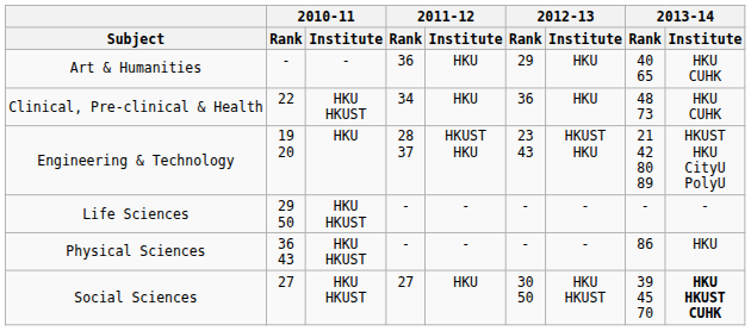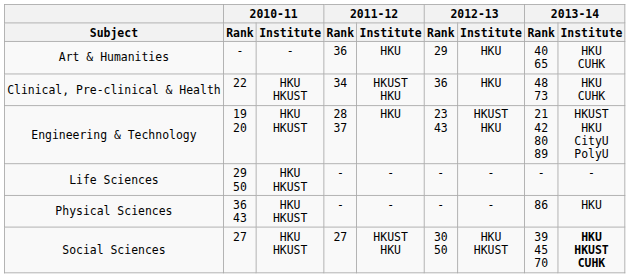 <table class="wikitable">
 <tr>
 <th></th>
 <th colspan=2>2010-11</th>
 <th colspan=2>2011-12</th>
 <th colspan=2>2012-13</th>
 <th colspan=2>2013-14</th>
 </tr>
 <tr>
 <th>Subject</th>
 <th>Rank</th>
 <th>Institute</th>
 <th>Rank</th>
 <th>Institute</th>
 <th>Rank</th>
 <th>Institute</th>
 <th>Rank</th>
 <th>Institute</th>
 </tr>
 <tr align=center valign=top>
 <td valign=middle>Art & Humanities</td>
 <td> -</td>
 <td>-</td>
 <td> 36</td>
 <td>HKU</td>
 <td> 29</td>
 <td>HKU</td>
 <td> 40<br>65</td>
 <td>HKU<br>CUHK</td>
 </tr>
 <tr align=center valign=top>
 <td valign=middle>Clinical, Pre-clinical & Health</td>
 <td> 22</td>
 <td>HKU<br>HKUST</td>
 <td> 34</td>
-<td>HKU</td>
+<td>HKUST<br>HKU</td>
 <td> 36</td>
 <td>HKU</td>
 <td> 48<br>73</td>
 <td>HKU<br>CUHK</td>
 </tr>
 <tr align=center valign=top>
 <td valign=middle>Engineering & Technology</td>
 <td> 19<br>20</td>
+<td>HKU<br>HKUST</td>
+<td> 28<br>37</td>
 <td>HKU</td>
-<td> 28<br>37</td>
-<td>HKUST<br>HKU</td>
 <td> 23<br>43</td>
 <td>HKUST<br>HKU</td>
 <td> 21<br>42<br>80<br>89</td>
 <td>HKUST<br>HKU<br>CityU<br>PolyU</td>
 </tr>
 <tr align=center valign=top>
 <td valign=middle>Life Sciences</td>
 <td> 29<br>50</td>
 <td>HKU<br>HKUST</td>
 <td> -</td>
 <td>-</td>
 <td> -</td>
 <td>-</td>
 <td> -</td>
 <td>-</td>
 </tr>
 <tr align=center valign=top>
 <td valign=middle>Physical Sciences</td>
 <td> 36<br>43</td>
 <td>HKU<br>HKUST</td>
 <td> -</td>
 <td>-</td>
 <td> -</td>
 <td>-</td>
 <td> 86</td>
 <td>HKU</td>
 </tr>
 <tr align=center valign=top>
 <td valign=middle>Social Sciences</td>
 <td> 27</td>
 <td>HKU<br>HKUST</td>
 <td> 27</td>
-<td>HKU</td>
+<td>HKUST<br>HKU</td>
 <td> 30<br>50</td>
 <td>HKU<br>HKUST</td>
 <td> 39<br>45<br>70</td>
 <td><strong>HKU<br>HKUST<br>CUHK</strong></td>
 </tr>
 </table>
